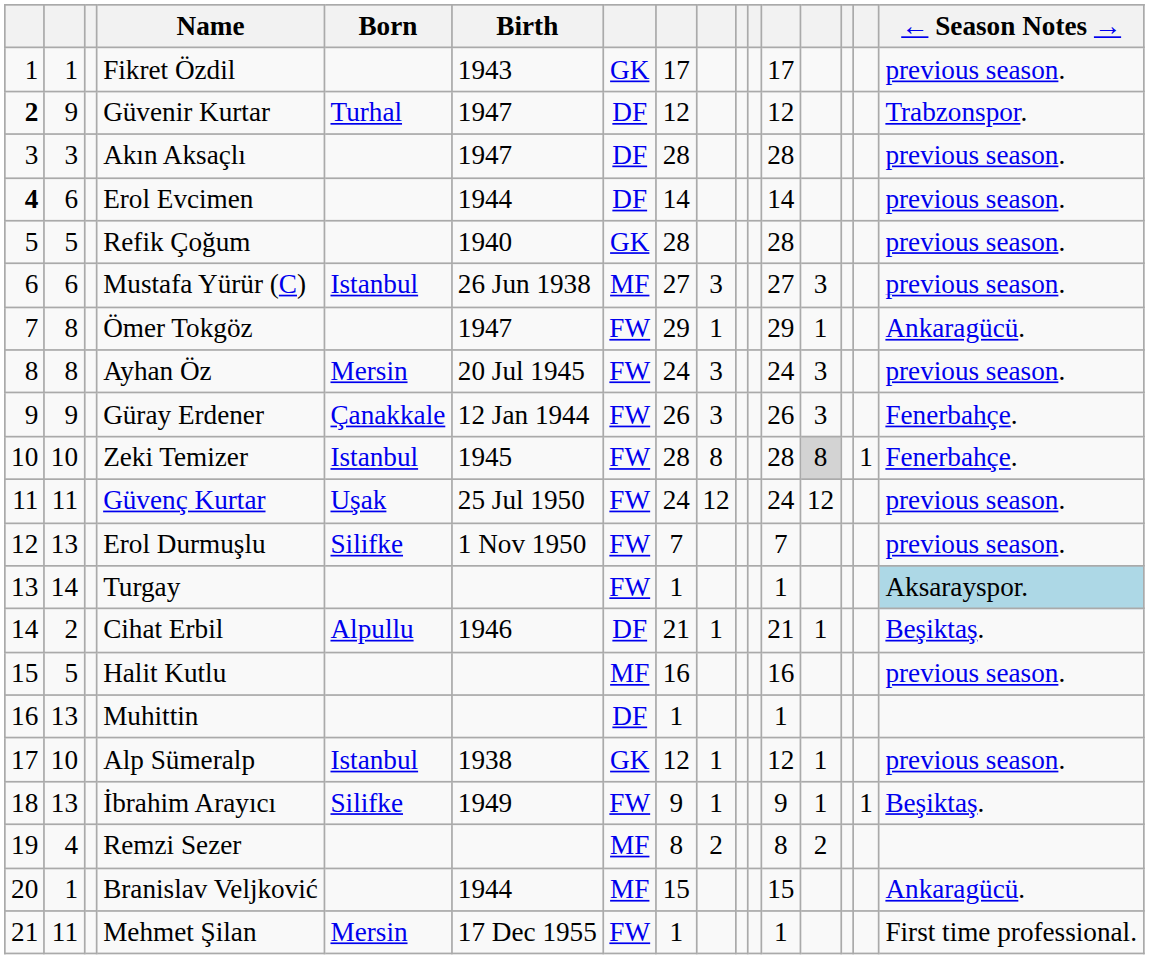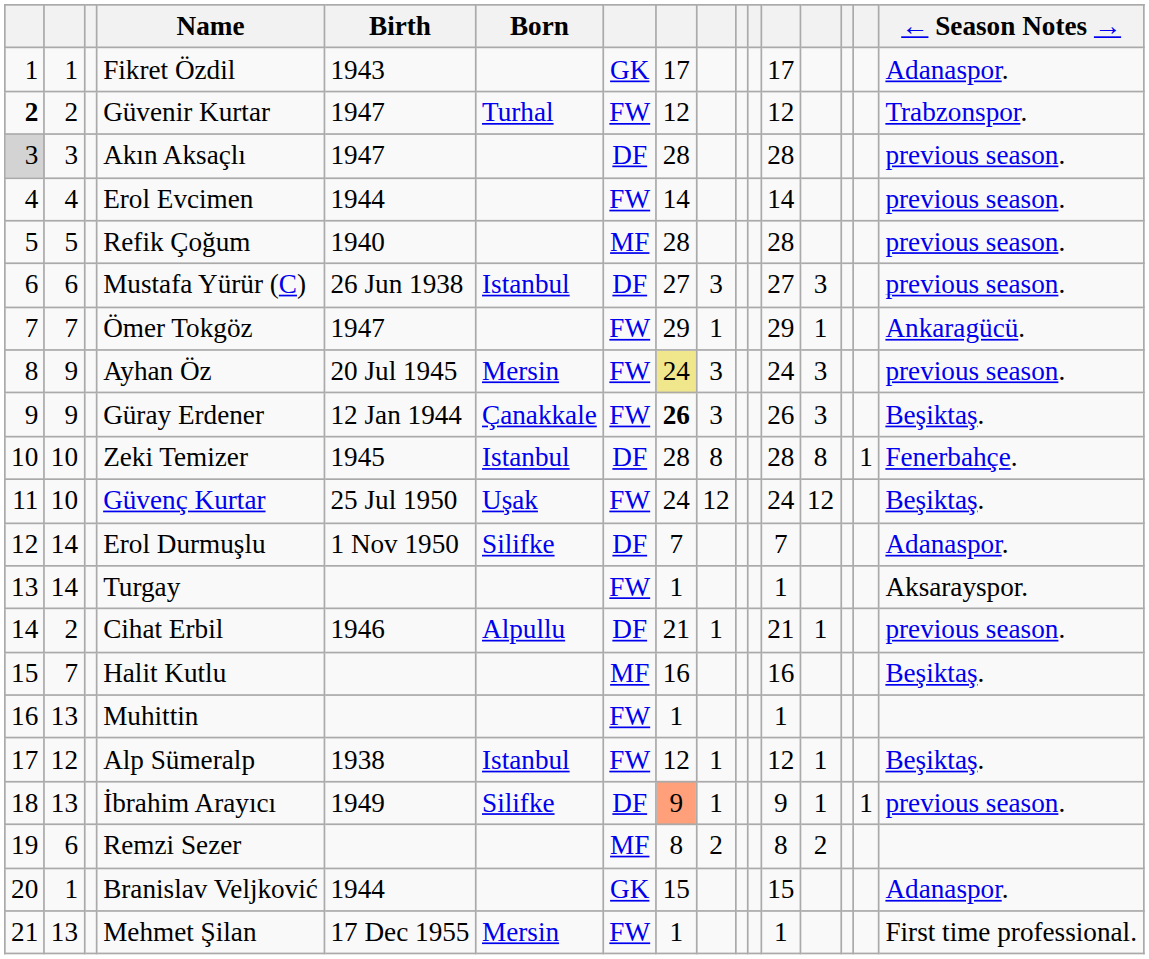 <table class="wikitable sortable">
 <tr>
 <th></th>
 <th></th>
 <th></th>
 <th>Name</th>
+<th>Birth</th>
 <th>Born</th>
-<th>Birth</th>
 <th></th>
 <th></th>
 <th></th>
 <th></th>
 <th></th>
 <th></th>
 <th></th>
 <th></th>
 <th></th>
 <th><a href='#'>←</a> Season Notes <a href='#'>→</a></th>
 </tr>
 <tr>
 <td align="right">1</td>
 <td align="right">1</td>
 <td></td>
 <td>Fikret Özdil</td>
+<td>1943</td>
 <td></td>
-<td>1943</td>
 <td align="center"><a href='#'>GK</a></td>
 <td align="center">17</td>
 <td></td>
 <td></td>
 <td></td>
 <td align="center">17</td>
 <td></td>
 <td></td>
 <td></td>
-<td> <a href='#'>previous season</a>.</td>
+<td> <a href='#'>Adanaspor</a>.</td>
 </tr>
 <tr>
 <td align="right"><strong>2</strong></td>
-<td align="right">9</td>
+<td align="right">2</td>
 <td></td>
 <td>Güvenir Kurtar</td>
+<td>1947</td>
 <td><a href='#'>Turhal</a></td>
-<td>1947</td>
-<td align="center"><a href='#'>DF</a></td>
+<td align="center"><a href='#'>FW</a></td>
 <td align="center">12</td>
 <td></td>
 <td></td>
 <td></td>
 <td align="center">12</td>
 <td></td>
 <td></td>
 <td></td>
 <td> <a href='#'>Trabzonspor</a>.</td>
 </tr>
 <tr>
-<td align="right">3</td>
+<td align="right" style="background: lightgrey;">3</td>
 <td align="right">3</td>
 <td></td>
 <td>Akın Aksaçlı</td>
+<td>1947</td>
 <td></td>
-<td>1947</td>
 <td align="center"><a href='#'>DF</a></td>
 <td align="center">28</td>
 <td></td>
 <td></td>
 <td></td>
 <td align="center">28</td>
 <td></td>
 <td></td>
 <td></td>
 <td> <a href='#'>previous season</a>.</td>
 </tr>
 <tr>
-<td align="right"><strong>4</strong></td>
-<td align="right">6</td>
+<td align="right">4</td>
+<td align="right">4</td>
 <td></td>
 <td>Erol Evcimen</td>
+<td>1944</td>
 <td></td>
-<td>1944</td>
-<td align="center"><a href='#'>DF</a></td>
+<td align="center"><a href='#'>FW</a></td>
 <td align="center">14</td>
 <td></td>
 <td></td>
 <td></td>
 <td align="center">14</td>
 <td></td>
 <td></td>
 <td></td>
 <td> <a href='#'>previous season</a>.</td>
 </tr>
 <tr>
 <td align="right">5</td>
 <td align="right">5</td>
 <td></td>
 <td>Refik Çoğum</td>
+<td>1940</td>
 <td></td>
-<td>1940</td>
-<td align="center"><a href='#'>GK</a></td>
+<td align="center"><a href='#'>MF</a></td>
 <td align="center">28</td>
 <td></td>
 <td></td>
 <td></td>
 <td align="center">28</td>
 <td></td>
 <td></td>
 <td></td>
 <td> <a href='#'>previous season</a>.</td>
 </tr>
 <tr>
 <td align="right">6</td>
 <td align="right">6</td>
 <td></td>
 <td>Mustafa Yürür (<a href='#'>C</a>)</td>
+<td>26 Jun 1938</td>
 <td><a href='#'>Istanbul</a></td>
-<td>26 Jun 1938</td>
-<td align="center"><a href='#'>MF</a></td>
+<td align="center"><a href='#'>DF</a></td>
 <td align="center">27</td>
 <td align="center">3</td>
 <td></td>
 <td></td>
 <td align="center">27</td>
 <td align="center">3</td>
 <td></td>
 <td></td>
 <td> <a href='#'>previous season</a>.</td>
 </tr>
 <tr>
 <td align="right">7</td>
-<td align="right">8</td>
+<td align="right">7</td>
 <td></td>
 <td>Ömer Tokgöz</td>
+<td>1947</td>
 <td></td>
-<td>1947</td>
 <td align="center"><a href='#'>FW</a></td>
 <td align="center">29</td>
 <td align="center">1</td>
 <td></td>
 <td></td>
 <td align="center">29</td>
 <td align="center">1</td>
 <td></td>
 <td></td>
 <td> <a href='#'>Ankaragücü</a>.</td>
 </tr>
 <tr>
 <td align="right">8</td>
-<td align="right">8</td>
+<td align="right">9</td>
 <td></td>
 <td>Ayhan Öz</td>
+<td>20 Jul 1945</td>
 <td><a href='#'>Mersin</a></td>
-<td>20 Jul 1945</td>
 <td align="center"><a href='#'>FW</a></td>
-<td align="center">24</td>
+<td align="center" style="background: khaki;">24</td>
 <td align="center">3</td>
 <td></td>
 <td></td>
 <td align="center">24</td>
 <td align="center">3</td>
 <td></td>
 <td></td>
 <td> <a href='#'>previous season</a>.</td>
 </tr>
 <tr>
 <td align="right">9</td>
 <td align="right">9</td>
 <td></td>
 <td>Güray Erdener</td>
+<td>12 Jan 1944</td>
 <td><a href='#'>Çanakkale</a></td>
-<td>12 Jan 1944</td>
 <td align="center"><a href='#'>FW</a></td>
-<td align="center">26</td>
+<td align="center"><strong>26</strong></td>
 <td align="center">3</td>
 <td></td>
 <td></td>
 <td align="center">26</td>
 <td align="center">3</td>
 <td></td>
 <td></td>
-<td> <a href='#'>Fenerbahçe</a>.</td>
+<td> <a href='#'>Beşiktaş</a>.</td>
 </tr>
 <tr>
 <td align="right">10</td>
 <td align="right">10</td>
 <td></td>
 <td>Zeki Temizer</td>
+<td>1945</td>
 <td><a href='#'>Istanbul</a></td>
-<td>1945</td>
-<td align="center"><a href='#'>FW</a></td>
+<td align="center"><a href='#'>DF</a></td>
 <td align="center">28</td>
 <td align="center">8</td>
 <td></td>
 <td></td>
 <td align="center">28</td>
-<td align="center" style="background: lightgrey;">8</td>
+<td align="center">8</td>
 <td></td>
 <td align="center">1</td>
 <td> <a href='#'>Fenerbahçe</a>.</td>
 </tr>
 <tr>
 <td align="right">11</td>
-<td align="right">11</td>
+<td align="right">10</td>
 <td></td>
 <td><a href='#'>Güvenç Kurtar</a></td>
+<td>25 Jul 1950</td>
 <td><a href='#'>Uşak</a></td>
-<td>25 Jul 1950</td>
 <td align="center"><a href='#'>FW</a></td>
 <td align="center">24</td>
 <td align="center">12</td>
 <td></td>
 <td></td>
 <td align="center">24</td>
 <td align="center">12</td>
 <td></td>
 <td></td>
-<td> <a href='#'>previous season</a>.</td>
+<td> <a href='#'>Beşiktaş</a>.</td>
 </tr>
 <tr>
 <td align="right">12</td>
-<td align="right">13</td>
+<td align="right">14</td>
 <td></td>
 <td>Erol Durmuşlu</td>
+<td>1 Nov 1950</td>
 <td><a href='#'>Silifke</a></td>
-<td>1 Nov 1950</td>
-<td align="center"><a href='#'>FW</a></td>
+<td align="center"><a href='#'>DF</a></td>
 <td align="center">7</td>
 <td></td>
 <td></td>
 <td></td>
 <td align="center">7</td>
 <td></td>
 <td></td>
 <td></td>
-<td> <a href='#'>previous season</a>.</td>
+<td> <a href='#'>Adanaspor</a>.</td>
 </tr>
 <tr>
 <td align="right">13</td>
 <td align="right">14</td>
 <td></td>
 <td>Turgay</td>
 <td></td>
 <td></td>
 <td align="center"><a href='#'>FW</a></td>
 <td align="center">1</td>
 <td></td>
 <td></td>
 <td></td>
 <td align="center">1</td>
 <td></td>
 <td></td>
 <td></td>
-<td style="background: lightblue;"> Aksarayspor.</td>
+<td> Aksarayspor.</td>
 </tr>
 <tr>
 <td align="right">14</td>
 <td align="right">2</td>
 <td></td>
 <td>Cihat Erbil</td>
+<td>1946</td>
 <td><a href='#'>Alpullu</a></td>
-<td>1946</td>
 <td align="center"><a href='#'>DF</a></td>
 <td align="center">21</td>
 <td align="center">1</td>
 <td></td>
 <td></td>
 <td align="center">21</td>
 <td align="center">1</td>
 <td></td>
 <td></td>
-<td> <a href='#'>Beşiktaş</a>.</td>
+<td> <a href='#'>previous season</a>.</td>
 </tr>
 <tr>
 <td align="right">15</td>
-<td align="right">5</td>
+<td align="right">7</td>
 <td></td>
 <td>Halit Kutlu</td>
 <td></td>
 <td></td>
 <td align="center"><a href='#'>MF</a></td>
 <td align="center">16</td>
 <td></td>
 <td></td>
 <td></td>
 <td align="center">16</td>
 <td></td>
 <td></td>
 <td></td>
-<td> <a href='#'>previous season</a>.</td>
+<td> <a href='#'>Beşiktaş</a>.</td>
 </tr>
 <tr>
 <td align="right">16</td>
 <td align="right">13</td>
 <td></td>
 <td>Muhittin</td>
 <td></td>
 <td></td>
-<td align="center"><a href='#'>DF</a></td>
+<td align="center"><a href='#'>FW</a></td>
 <td align="center">1</td>
 <td></td>
 <td></td>
 <td></td>
 <td align="center">1</td>
 <td></td>
 <td></td>
 <td></td>
 <td></td>
 </tr>
 <tr>
 <td align="right">17</td>
-<td align="right">10</td>
+<td align="right">12</td>
 <td></td>
 <td>Alp Sümeralp</td>
+<td>1938</td>
 <td><a href='#'>Istanbul</a></td>
-<td>1938</td>
-<td align="center"><a href='#'>GK</a></td>
+<td align="center"><a href='#'>FW</a></td>
 <td align="center">12</td>
 <td align="center">1</td>
 <td></td>
 <td></td>
 <td align="center">12</td>
 <td align="center">1</td>
 <td></td>
 <td></td>
-<td> <a href='#'>previous season</a>.</td>
+<td> <a href='#'>Beşiktaş</a>.</td>
 </tr>
 <tr>
 <td align="right">18</td>
 <td align="right">13</td>
 <td></td>
 <td>İbrahim Arayıcı</td>
+<td>1949</td>
 <td><a href='#'>Silifke</a></td>
-<td>1949</td>
-<td align="center"><a href='#'>FW</a></td>
-<td align="center">9</td>
+<td align="center"><a href='#'>DF</a></td>
+<td align="center" style="background: lightsalmon;">9</td>
 <td align="center">1</td>
 <td></td>
 <td></td>
 <td align="center">9</td>
 <td align="center">1</td>
 <td></td>
 <td align="center">1</td>
-<td> <a href='#'>Beşiktaş</a>.</td>
+<td> <a href='#'>previous season</a>.</td>
 </tr>
 <tr>
 <td align="right">19</td>
-<td align="right">4</td>
+<td align="right">6</td>
 <td></td>
 <td>Remzi Sezer</td>
 <td></td>
 <td></td>
 <td align="center"><a href='#'>MF</a></td>
 <td align="center">8</td>
 <td align="center">2</td>
 <td></td>
 <td></td>
 <td align="center">8</td>
 <td align="center">2</td>
 <td></td>
 <td></td>
 <td></td>
 </tr>
 <tr>
 <td align="right">20</td>
 <td align="right">1</td>
 <td></td>
 <td>Branislav Veljković</td>
+<td>1944</td>
 <td></td>
-<td>1944</td>
-<td align="center"><a href='#'>MF</a></td>
+<td align="center"><a href='#'>GK</a></td>
 <td align="center">15</td>
 <td></td>
 <td></td>
 <td></td>
 <td align="center">15</td>
 <td></td>
 <td></td>
 <td></td>
-<td> <a href='#'>Ankaragücü</a>.</td>
+<td> <a href='#'>Adanaspor</a>.</td>
 </tr>
 <tr>
 <td align="right">21</td>
-<td align="right">11</td>
+<td align="right">13</td>
 <td></td>
 <td>Mehmet Şilan</td>
+<td>17 Dec 1955</td>
 <td><a href='#'>Mersin</a></td>
-<td>17 Dec 1955</td>
 <td align="center"><a href='#'>FW</a></td>
 <td align="center">1</td>
 <td></td>
 <td></td>
 <td></td>
 <td align="center">1</td>
 <td></td>
 <td></td>
 <td></td>
 <td>First time professional.</td>
 </tr>
 </table>
